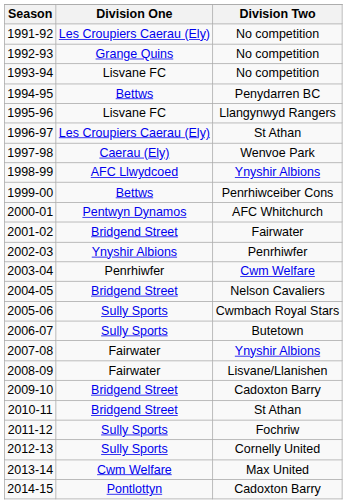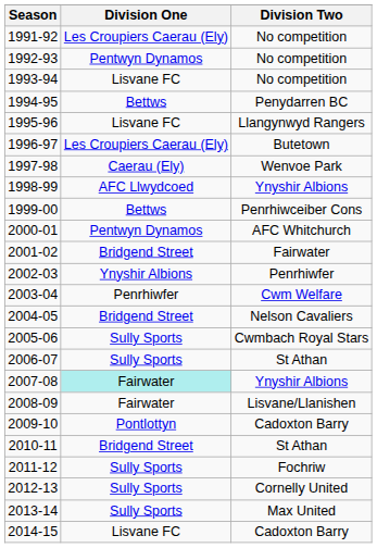 <table class="wikitable" style="text-align: center">
 <tr>
 </tr>
 <tr>
 <th>Season</th>
 <th>Division One</th>
 <th>Division Two</th>
 </tr>
 <tr>
 <td>1991-92</td>
 <td><a href='#'>Les Croupiers Caerau (Ely)</a></td>
 <td>No competition</td>
 </tr>
 <tr>
 <td>1992-93</td>
-<td><a href='#'>Grange Quins</a></td>
+<td><a href='#'>Pentwyn Dynamos</a></td>
 <td>No competition</td>
 </tr>
 <tr>
 <td>1993-94</td>
 <td>Lisvane FC</td>
 <td>No competition</td>
 </tr>
 <tr>
 <td>1994-95</td>
 <td><a href='#'>Bettws</a></td>
 <td>Penydarren BC</td>
 </tr>
 <tr>
 <td>1995-96</td>
 <td>Lisvane FC</td>
 <td>Llangynwyd Rangers</td>
 </tr>
 <tr>
 <td>1996-97</td>
 <td><a href='#'>Les Croupiers Caerau (Ely)</a></td>
-<td>St Athan</td>
+<td>Butetown</td>
 </tr>
 <tr>
 <td>1997-98</td>
 <td><a href='#'>Caerau (Ely)</a></td>
 <td>Wenvoe Park</td>
 </tr>
 <tr>
 <td>1998-99</td>
 <td><a href='#'>AFC Llwydcoed</a></td>
 <td><a href='#'>Ynyshir Albions</a></td>
 </tr>
 <tr>
 <td>1999-00</td>
 <td><a href='#'>Bettws</a></td>
 <td>Penrhiwceiber Cons</td>
 </tr>
 <tr>
 <td>2000-01</td>
 <td><a href='#'>Pentwyn Dynamos</a></td>
 <td>AFC Whitchurch</td>
 </tr>
 <tr>
 <td>2001-02</td>
 <td><a href='#'>Bridgend Street</a></td>
 <td>Fairwater</td>
 </tr>
 <tr>
 <td>2002-03</td>
 <td><a href='#'>Ynyshir Albions</a></td>
 <td>Penrhiwfer</td>
 </tr>
 <tr>
 <td>2003-04</td>
 <td>Penrhiwfer</td>
 <td><a href='#'>Cwm Welfare</a></td>
 </tr>
 <tr>
 <td>2004-05</td>
 <td><a href='#'>Bridgend Street</a></td>
 <td>Nelson Cavaliers</td>
 </tr>
 <tr>
 <td>2005-06</td>
 <td><a href='#'>Sully Sports</a></td>
 <td>Cwmbach Royal Stars</td>
 </tr>
 <tr>
 <td>2006-07</td>
 <td><a href='#'>Sully Sports</a></td>
-<td>Butetown</td>
+<td>St Athan</td>
 </tr>
 <tr>
 <td>2007-08</td>
-<td>Fairwater</td>
+<td style="background: paleturquoise;">Fairwater</td>
 <td><a href='#'>Ynyshir Albions</a></td>
 </tr>
 <tr>
 <td>2008-09</td>
 <td>Fairwater</td>
 <td>Lisvane/Llanishen</td>
 </tr>
 <tr>
 <td>2009-10</td>
-<td><a href='#'>Bridgend Street</a></td>
+<td><a href='#'>Pontlottyn</a></td>
 <td>Cadoxton Barry</td>
 </tr>
 <tr>
 <td>2010-11</td>
 <td><a href='#'>Bridgend Street</a></td>
 <td>St Athan</td>
 </tr>
 <tr>
 <td>2011-12</td>
 <td><a href='#'>Sully Sports</a></td>
 <td>Fochriw</td>
 </tr>
 <tr>
 <td>2012-13</td>
 <td><a href='#'>Sully Sports</a></td>
 <td>Cornelly United</td>
 </tr>
 <tr>
 <td>2013-14</td>
-<td><a href='#'>Cwm Welfare</a></td>
+<td><a href='#'>Sully Sports</a></td>
 <td>Max United</td>
 </tr>
 <tr>
 <td>2014-15</td>
-<td><a href='#'>Pontlottyn</a></td>
+<td>Lisvane FC</td>
 <td>Cadoxton Barry</td>
 </tr>
 </table>
